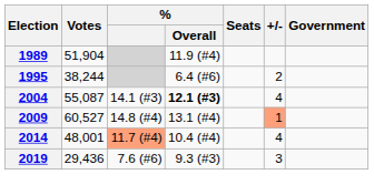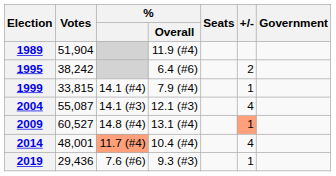 <table class="wikitable" style="text-align:right;">
 <tr>
 <th rowspan=2>Election</th>
 <th rowspan=2>Votes</th>
 <th colspan=2>%</th>
 <th rowspan=2>Seats</th>
 <th rowspan=2>+/-</th>
 <th rowspan=2>Government</th>
 </tr>
 <tr>
 <th></th>
 <th>Overall</th>
 </tr>
 <tr>
 <th><a href='#'>1989</a></th>
 <td>51,904</td>
 <td bgcolor="lightgrey"></td>
 <td>11.9 (#4)</td>
 <td></td>
 <td></td>
 <td></td>
 </tr>
 <tr>
 <th><a href='#'>1995</a></th>
-<td>38,244</td>
+<td>38,242</td>
 <td bgcolor="lightgrey"></td>
 <td>6.4 (#6)</td>
 <td></td>
 <td> 2</td>
 <td></td>
 </tr>
 <tr>
+<th><a href='#'>1999</a></th>
+<td>33,815</td>
+<td>14.1 (#4)</td>
+<td>7.9 (#4)</td>
+<td></td>
+<td> 1</td>
+<td></td>
+</tr>
+<tr>
 <th><a href='#'>2004</a></th>
 <td>55,087</td>
 <td>14.1 (#3)</td>
-<td><strong>12.1 (#3)</strong></td>
+<td>12.1 (#3)</td>
 <td></td>
 <td> 4</td>
 <td></td>
 </tr>
 <tr>
 <th><a href='#'>2009</a></th>
 <td>60,527</td>
 <td>14.8 (#4)</td>
 <td>13.1 (#4)</td>
 <td></td>
 <td style="background: lightsalmon;"> 1</td>
 <td></td>
 </tr>
 <tr>
 <th><a href='#'>2014</a></th>
 <td>48,001</td>
 <td style="background: lightsalmon;">11.7 (#4)</td>
 <td>10.4 (#4)</td>
 <td></td>
 <td> 4</td>
 <td></td>
 </tr>
 <tr>
 <th><a href='#'>2019</a></th>
 <td>29,436</td>
 <td>7.6 (#6)</td>
 <td>9.3 (#3)</td>
 <td></td>
-<td> 3</td>
+<td> 1</td>
 <td></td>
 </tr>
 </table>
